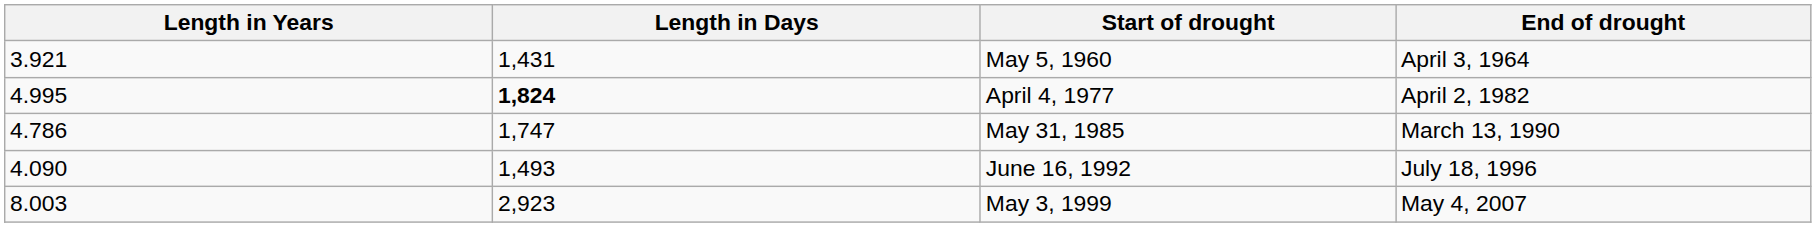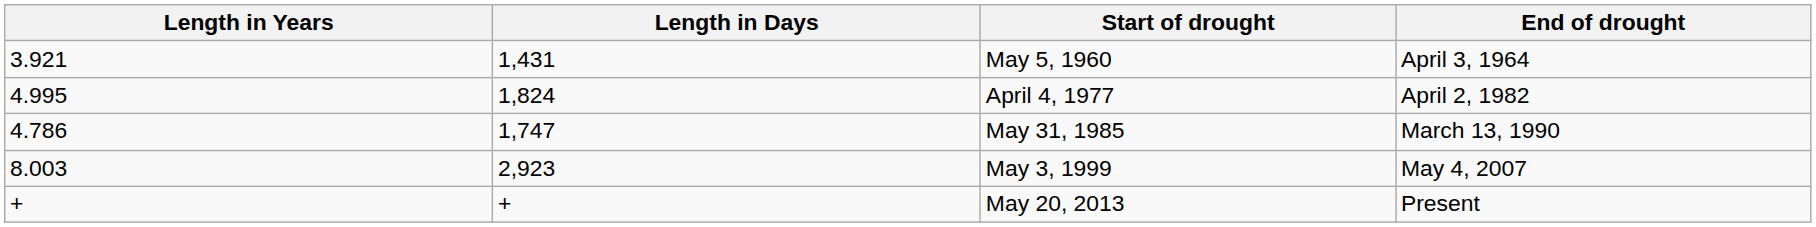 <table class="wikitable sortable" style="width:100%;">
 <tr>
 <th scope="col" style="width:5%;">Length in Years</th>
 <th scope="col" style="width:5%;">Length in Days</th>
 <th scope="col" style="width:4%;">Start of drought</th>
 <th scope="col" style="width:4%;">End of drought</th>
 </tr>
 <tr>
 <td>3.921</td>
 <td>1,431</td>
 <td>May 5, 1960</td>
 <td>April 3, 1964</td>
 </tr>
 <tr>
 <td>4.995</td>
-<td><strong>1,824</strong></td>
+<td>1,824</td>
 <td>April 4, 1977</td>
 <td>April 2, 1982</td>
 </tr>
 <tr>
 <td>4.786</td>
 <td>1,747</td>
 <td>May 31, 1985</td>
 <td>March 13, 1990</td>
 </tr>
 <tr>
-<td>4.090</td>
-<td>1,493</td>
-<td>June 16, 1992</td>
-<td>July 18, 1996</td>
-</tr>
-<tr>
 <td>8.003</td>
 <td>2,923</td>
 <td>May 3, 1999</td>
 <td>May 4, 2007</td>
 </tr>
+<tr>
+<td>+</td>
+<td>+</td>
+<td>May 20, 2013</td>
+<td>Present</td>
+</tr>
 </table>
